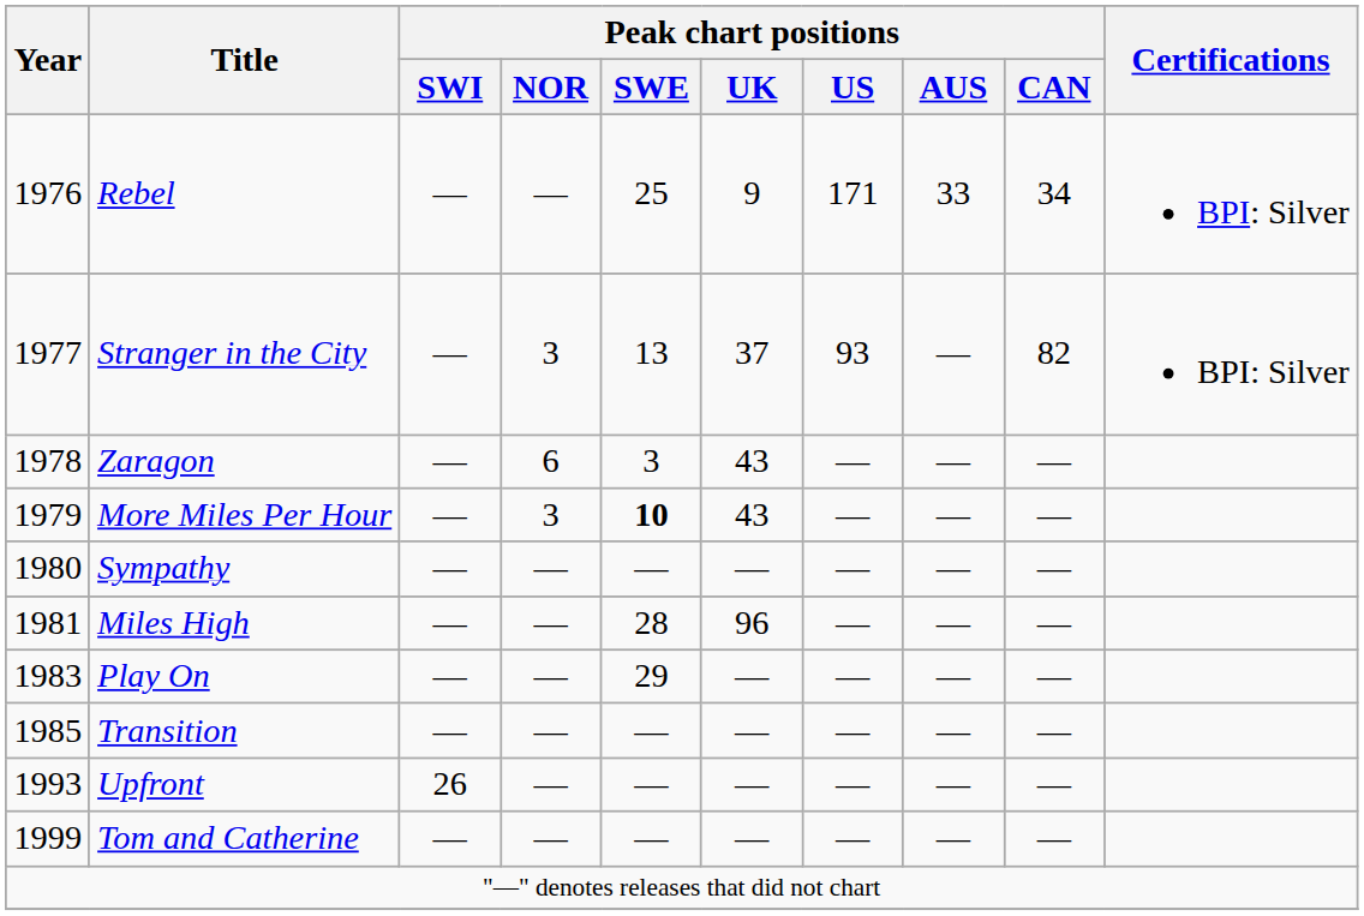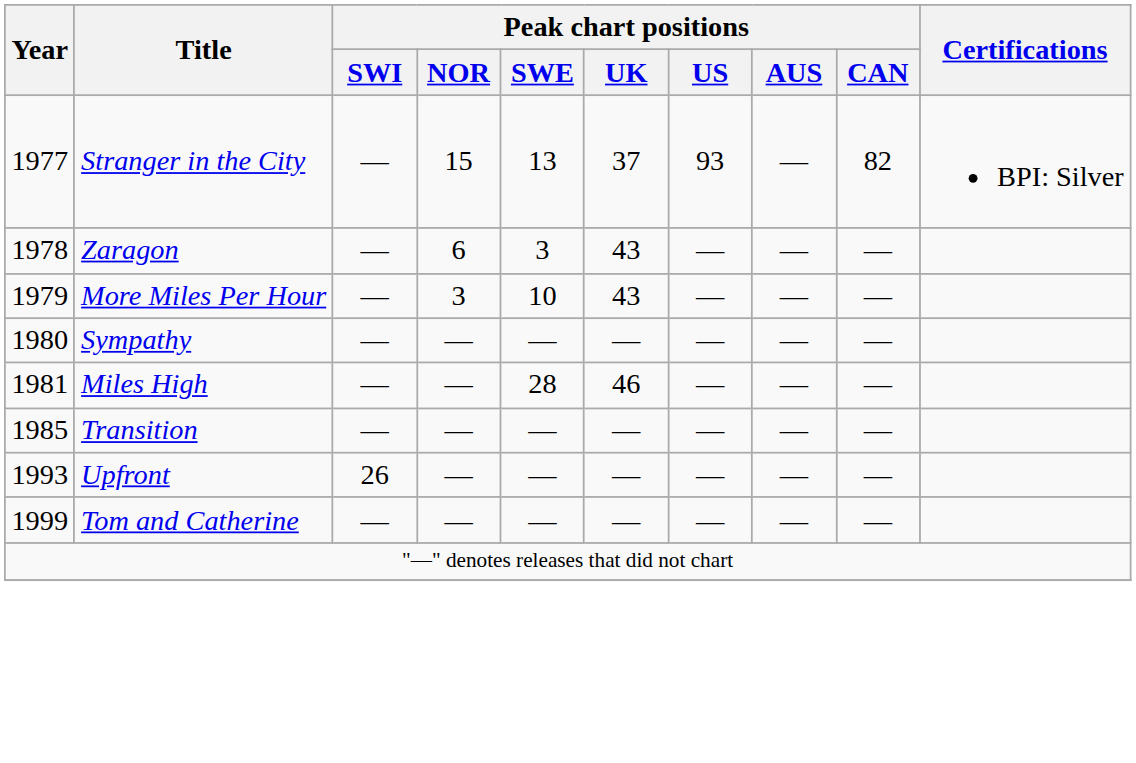 <table class="wikitable">
 <tr>
 <th rowspan="2">Year</th>
 <th rowspan="2">Title</th>
 <th colspan="7">Peak chart positions</th>
 <th rowspan="2"><a href='#'>Certifications</a></th>
 </tr>
 <tr>
 <th width="40"><a href='#'>SWI</a><br></th>
 <th width="40"><a href='#'>NOR</a><br></th>
 <th width="40"><a href='#'>SWE</a><br></th>
 <th width="40"><a href='#'>UK</a><br></th>
 <th width="40"><a href='#'>US</a><br></th>
 <th width="40"><a href='#'>AUS</a><br></th>
 <th width="40"><a href='#'>CAN</a><br></th>
 </tr>
 <tr>
-<td>1976</td>
-<td><em><a href='#'>Rebel</a></em></td>
-<td style="text-align:center;">—</td>
-<td style="text-align:center;">—</td>
-<td style="text-align:center;">25</td>
-<td style="text-align:center;">9</td>
-<td style="text-align:center;">171</td>
-<td style="text-align:center;">33</td>
-<td style="text-align:center;">34</td>
-<td><br><ul><li><a href='#'>BPI</a>: Silver</li></ul></td>
-</tr>
-<tr>
 <td>1977</td>
 <td><em><a href='#'>Stranger in the City</a></em></td>
 <td style="text-align:center;">—</td>
-<td style="text-align:center;">3</td>
+<td style="text-align:center;">15</td>
 <td style="text-align:center;">13</td>
 <td style="text-align:center;">37</td>
 <td style="text-align:center;">93</td>
 <td style="text-align:center;">—</td>
 <td style="text-align:center;">82</td>
 <td><br><ul><li>BPI: Silver</li></ul></td>
 </tr>
 <tr>
 <td>1978</td>
 <td><em><a href='#'>Zaragon</a></em></td>
 <td style="text-align:center;">—</td>
 <td style="text-align:center;">6</td>
 <td style="text-align:center;">3</td>
 <td style="text-align:center;">43</td>
 <td style="text-align:center;">—</td>
 <td style="text-align:center;">—</td>
 <td style="text-align:center;">—</td>
 <td></td>
 </tr>
 <tr>
 <td>1979</td>
 <td><em><a href='#'>More Miles Per Hour</a></em></td>
 <td style="text-align:center;">—</td>
 <td style="text-align:center;">3</td>
-<td style="text-align:center;"><strong>10</strong></td>
+<td style="text-align:center;">10</td>
 <td style="text-align:center;">43</td>
 <td style="text-align:center;">—</td>
 <td style="text-align:center;">—</td>
 <td style="text-align:center;">—</td>
 <td></td>
 </tr>
 <tr>
 <td>1980</td>
 <td><em><a href='#'>Sympathy</a></em></td>
 <td style="text-align:center;">—</td>
 <td style="text-align:center;">—</td>
 <td style="text-align:center;">—</td>
 <td style="text-align:center;">—</td>
 <td style="text-align:center;">—</td>
 <td style="text-align:center;">—</td>
 <td style="text-align:center;">—</td>
 <td></td>
 </tr>
 <tr>
 <td>1981</td>
 <td><em><a href='#'>Miles High</a></em></td>
 <td style="text-align:center;">—</td>
 <td style="text-align:center;">—</td>
 <td style="text-align:center;">28</td>
-<td style="text-align:center;">96</td>
-<td style="text-align:center;">—</td>
-<td style="text-align:center;">—</td>
-<td style="text-align:center;">—</td>
-<td></td>
-</tr>
-<tr>
-<td>1983</td>
-<td><em><a href='#'>Play On</a></em></td>
-<td style="text-align:center;">—</td>
-<td style="text-align:center;">—</td>
-<td style="text-align:center;">29</td>
-<td style="text-align:center;">—</td>
+<td style="text-align:center;">46</td>
 <td style="text-align:center;">—</td>
 <td style="text-align:center;">—</td>
 <td style="text-align:center;">—</td>
 <td></td>
 </tr>
 <tr>
 <td>1985</td>
 <td><em><a href='#'>Transition</a></em></td>
 <td style="text-align:center;">—</td>
 <td style="text-align:center;">—</td>
 <td style="text-align:center;">—</td>
 <td style="text-align:center;">—</td>
 <td style="text-align:center;">—</td>
 <td style="text-align:center;">—</td>
 <td style="text-align:center;">—</td>
 <td></td>
 </tr>
 <tr>
 <td>1993</td>
 <td><em><a href='#'>Upfront</a></em></td>
 <td style="text-align:center;">26</td>
 <td style="text-align:center;">—</td>
 <td style="text-align:center;">—</td>
 <td style="text-align:center;">—</td>
 <td style="text-align:center;">—</td>
 <td style="text-align:center;">—</td>
 <td style="text-align:center;">—</td>
 <td></td>
 </tr>
 <tr>
 <td>1999</td>
 <td><em><a href='#'>Tom and Catherine</a></em></td>
 <td style="text-align:center;">—</td>
 <td style="text-align:center;">—</td>
 <td style="text-align:center;">—</td>
 <td style="text-align:center;">—</td>
 <td style="text-align:center;">—</td>
 <td style="text-align:center;">—</td>
 <td style="text-align:center;">—</td>
 <td></td>
 </tr>
 <tr>
 <td align="center" colspan="10" style="font-size:9pt">"—" denotes releases that did not chart</td>
 </tr>
 <tr>
 </tr>
 </table>
